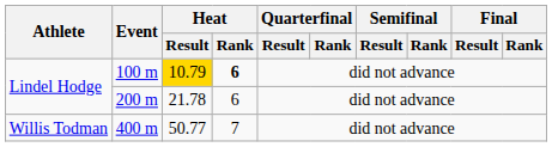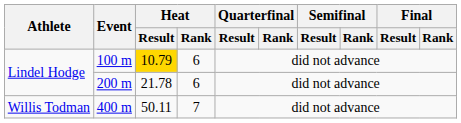 <table class="wikitable" style="font-size:90%">
 <tr>
 <th rowspan="2">Athlete</th>
 <th rowspan="2">Event</th>
 <th colspan="2">Heat</th>
 <th colspan="2">Quarterfinal</th>
 <th colspan="2">Semifinal</th>
 <th colspan="2">Final</th>
 </tr>
 <tr style="font-size:95%">
 <th>Result</th>
 <th>Rank</th>
 <th>Result</th>
 <th>Rank</th>
 <th>Result</th>
 <th>Rank</th>
 <th>Result</th>
 <th>Rank</th>
 </tr>
 <tr align=center>
 <td align=left rowspan=2><a href='#'>Lindel Hodge</a></td>
 <td align=left><a href='#'>100 m</a></td>
 <td style="background: gold;">10.79</td>
-<td><strong>6</strong></td>
+<td>6</td>
 <td colspan=6>did not advance</td>
 </tr>
 <tr align=center>
 <td align=left><a href='#'>200 m</a></td>
 <td>21.78</td>
 <td>6</td>
 <td colspan=6>did not advance</td>
 </tr>
 <tr align=center>
 <td align=left><a href='#'>Willis Todman</a></td>
 <td align=left><a href='#'>400 m</a></td>
-<td>50.77</td>
+<td>50.11</td>
 <td>7</td>
 <td colspan=6>did not advance</td>
 </tr>
 </table>
